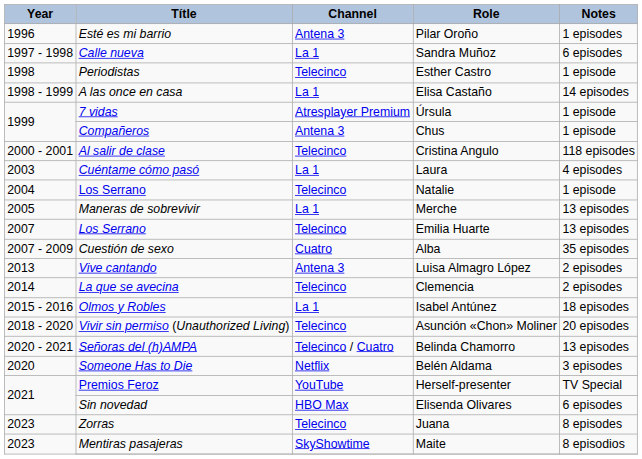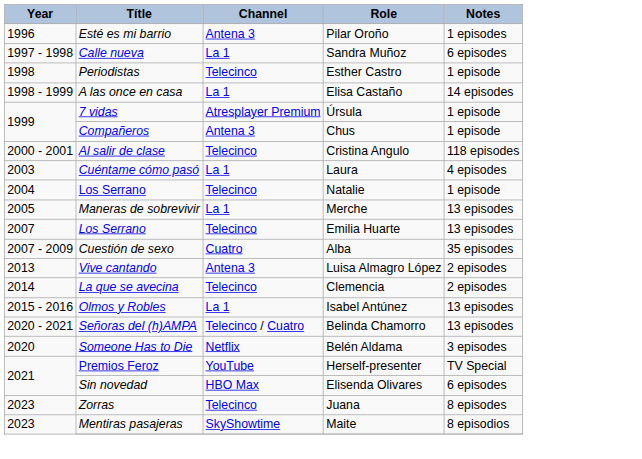 <table class="wikitable">
 <tr>
 <th style="background: #B0C4DE;">Year</th>
 <th style="background: #B0C4DE;">Títle</th>
 <th style="background: #B0C4DE;">Channel</th>
 <th style="background: #B0C4DE;">Role</th>
 <th style="background: #B0C4DE;">Notes</th>
 </tr>
 <tr>
 <td>1996</td>
 <td Éste es mi barrio><em>Esté es mi barrio</em></td>
 <td><a href='#'>Antena 3</a></td>
 <td>Pilar Oroño</td>
 <td>1 episodes</td>
 </tr>
 <tr>
 <td>1997 - 1998</td>
 <td><em><a href='#'>Calle nueva</a></em></td>
 <td><a href='#'>La 1</a></td>
 <td>Sandra Muñoz</td>
 <td>6 episodes</td>
 </tr>
 <tr>
 <td>1998</td>
 <td Periodistas (serie de televisión)><em>Periodistas</em></td>
 <td><a href='#'>Telecinco</a></td>
 <td>Esther Castro</td>
 <td>1 episode</td>
 </tr>
 <tr>
 <td>1998 - 1999</td>
 <td><em>A las once en casa</em></td>
 <td><a href='#'>La 1</a></td>
 <td>Elisa Castaño</td>
 <td>14 episodes</td>
 </tr>
 <tr>
 <td rowspan="2">1999</td>
 <td><em><a href='#'>7 vidas</a></em></td>
 <td><a href='#'>Atresplayer Premium</a></td>
 <td>Úrsula</td>
 <td>1 episode</td>
 </tr>
 <tr>
 <td><em><a href='#'>Compañeros</a></em></td>
 <td><a href='#'>Antena 3</a></td>
 <td>Chus</td>
 <td>1 episode</td>
 </tr>
 <tr>
 <td>2000 - 2001</td>
 <td><em><a href='#'>Al salir de clase</a></em></td>
 <td><a href='#'>Telecinco</a></td>
 <td>Cristina Angulo</td>
 <td>118 episodes</td>
 </tr>
 <tr>
 <td>2003</td>
 <td><em><a href='#'>Cuéntame cómo pasó</a></em></td>
 <td><a href='#'>La 1</a></td>
 <td>Laura</td>
 <td>4 episodes</td>
 </tr>
 <tr>
 <td>2004</td>
 <td><a href='#'>Los Serrano</a></td>
 <td><a href='#'>Telecinco</a></td>
 <td>Natalie</td>
 <td>1 episode</td>
 </tr>
 <tr>
 <td>2005</td>
 <td><em>Maneras de sobrevivir</em></td>
 <td><a href='#'>La 1</a></td>
 <td>Merche</td>
 <td>13 episodes</td>
 </tr>
 <tr>
 <td>2007</td>
 <td><em><a href='#'>Los Serrano</a></em></td>
 <td><a href='#'>Telecinco</a></td>
 <td>Emilia Huarte</td>
 <td>13 episodes</td>
 </tr>
 <tr>
 <td>2007 - 2009</td>
 <td><em>Cuestión de sexo</em></td>
 <td><a href='#'>Cuatro</a></td>
 <td>Alba</td>
 <td>35 episodes</td>
 </tr>
 <tr>
 <td>2013</td>
 <td><em><a href='#'>Vive cantando</a></em></td>
 <td><a href='#'>Antena 3</a></td>
 <td>Luisa Almagro López</td>
 <td>2 episodes</td>
 </tr>
 <tr>
 <td>2014</td>
 <td><em><a href='#'>La que se avecina</a> </em></td>
 <td><a href='#'>Telecinco</a></td>
 <td>Clemencia</td>
 <td>2 episodes</td>
 </tr>
 <tr>
 <td>2015 - 2016</td>
 <td><em><a href='#'>Olmos y Robles</a></em></td>
 <td><a href='#'>La 1</a></td>
 <td>Isabel Antúnez</td>
-<td>18 episodes</td>
-</tr>
-<tr>
-<td>2018 - 2020</td>
-<td><a href='#'><em>Vivir sin permiso</em></a> (<em>Unauthorized Living</em>)</td>
-<td><a href='#'>Telecinco</a></td>
-<td>Asunción «Chon» Moliner</td>
-<td>20 episodes</td>
+<td>13 episodes</td>
 </tr>
 <tr>
 <td>2020 - 2021</td>
 <td><em><a href='#'>Señoras del (h)AMPA</a></em></td>
 <td><a href='#'>Telecinco</a> / <a href='#'>Cuatro</a></td>
 <td>Belinda Chamorro</td>
 <td>13 episodes</td>
 </tr>
 <tr>
 <td>2020</td>
 <td><em><a href='#'>Someone Has to Die</a></em></td>
 <td><a href='#'>Netflix</a></td>
 <td>Belén Aldama</td>
 <td>3 episodes</td>
 </tr>
 <tr>
 <td rowspan="2">2021</td>
 <td><a href='#'>Premios Feroz</a></td>
 <td><a href='#'>YouTube</a></td>
 <td>Herself-presenter</td>
 <td>TV Special</td>
 </tr>
 <tr>
 <td><em>Sin novedad</em></td>
 <td><a href='#'>HBO Max</a></td>
 <td>Elisenda Olivares</td>
 <td>6 episodes</td>
 </tr>
 <tr>
 <td>2023</td>
 <td><em>Zorras</em></td>
 <td><a href='#'>Telecinco</a></td>
 <td>Juana</td>
 <td>8 episodes</td>
 </tr>
 <tr>
 <td rowspan="2">2023</td>
 <td><em>Mentiras pasajeras</em></td>
 <td><a href='#'>SkyShowtime</a></td>
 <td>Maite</td>
 <td>8 episodios</td>
 </tr>
 <tr>
 </tr>
 </table>
